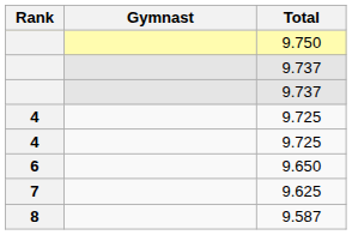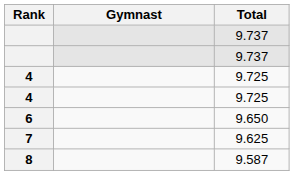 <table class="wikitable sortable" style="text-align:center; font-size:95%">
 <tr>
 <th scope="col" style="width:50px;">Rank</th>
 <th scope="col" style="width:180px;">Gymnast</th>
 <th scope="col" style="width:80px;">Total</th>
-</tr>
-<tr style="background:#fffcaf;">
-<th scope=row style="text-align:center"></th>
-<td style="text-align:left;"></td>
-<td>9.750</td>
 </tr>
 <tr style="background:#e5e5e5;">
 <th scope="row" style="text-align:center"></th>
 <td style="text-align:left;"></td>
 <td>9.737</td>
 </tr>
 <tr style="background:#e5e5e5;">
 <th scope=row style="text-align:center"></th>
 <td style="text-align:left;"></td>
 <td>9.737</td>
 </tr>
 <tr>
 <th scope=row style="text-align:center">4</th>
 <td style="text-align:left;"></td>
 <td>9.725</td>
 </tr>
 <tr>
 <th scope=row style="text-align:center">4</th>
 <td style="text-align:left;"></td>
 <td>9.725</td>
 </tr>
 <tr>
 <th scope=row style="text-align:center">6</th>
 <td style="text-align:left;"></td>
 <td>9.650</td>
 </tr>
 <tr>
 <th scope=row style="text-align:center">7</th>
 <td style="text-align:left;"></td>
 <td>9.625</td>
 </tr>
 <tr>
 <th scope=row style="text-align:center">8</th>
 <td style="text-align:left;"></td>
 <td>9.587</td>
 </tr>
 </table>
